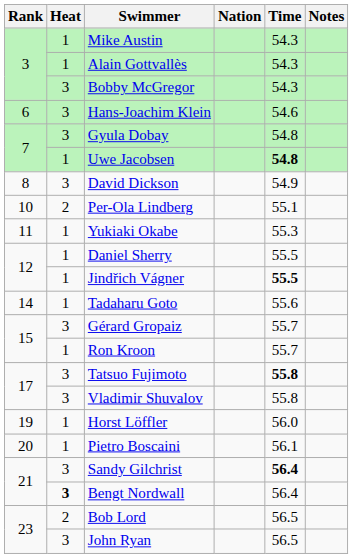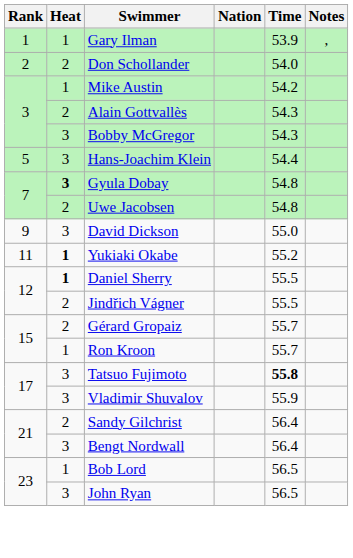 <table class="wikitable sortable" style=text-align:center>
 <tr>
 <th>Rank</th>
 <th>Heat</th>
 <th>Swimmer</th>
 <th>Nation</th>
 <th>Time</th>
 <th>Notes</th>
 </tr>
 <tr bgcolor=bbf3bb>
+<td>1</td>
+<td>1</td>
+<td align=left><a href='#'>Gary Ilman</a></td>
+<td align=left></td>
+<td>53.9</td>
+<td>, </td>
+</tr>
+<tr bgcolor=bbf3bb>
+<td>2</td>
+<td>2</td>
+<td align=left><a href='#'>Don Schollander</a></td>
+<td align=left></td>
+<td>54.0</td>
+<td></td>
+</tr>
+<tr bgcolor=bbf3bb>
 <td rowspan=3>3</td>
 <td>1</td>
 <td align=left><a href='#'>Mike Austin</a></td>
 <td align=left></td>
-<td>54.3</td>
+<td>54.2</td>
 <td></td>
 </tr>
 <tr bgcolor=bbf3bb>
-<td>1</td>
+<td>2</td>
 <td align=left><a href='#'>Alain Gottvallès</a></td>
 <td align=left></td>
 <td>54.3</td>
 <td></td>
 </tr>
 <tr bgcolor=bbf3bb>
 <td>3</td>
 <td align=left><a href='#'>Bobby McGregor</a></td>
 <td align=left></td>
 <td>54.3</td>
 <td></td>
 </tr>
 <tr bgcolor=bbf3bb>
-<td>6</td>
+<td>5</td>
 <td>3</td>
 <td align=left><a href='#'>Hans-Joachim Klein</a></td>
 <td align=left></td>
-<td>54.6</td>
+<td>54.4</td>
 <td></td>
 </tr>
 <tr bgcolor=bbf3bb>
 <td rowspan=2>7</td>
-<td>3</td>
+<td><strong>3</strong></td>
 <td align=left><a href='#'>Gyula Dobay</a></td>
 <td align=left></td>
 <td>54.8</td>
 <td></td>
 </tr>
 <tr bgcolor=bbf3bb>
-<td>1</td>
+<td>2</td>
 <td align=left><a href='#'>Uwe Jacobsen</a></td>
 <td align=left></td>
-<td><strong>54.8</strong></td>
+<td>54.8</td>
 <td></td>
 </tr>
 <tr>
-<td>8</td>
+<td>9</td>
 <td>3</td>
 <td align=left><a href='#'>David Dickson</a></td>
 <td align=left></td>
-<td>54.9</td>
-<td></td>
-</tr>
-<tr>
-<td>10</td>
-<td>2</td>
-<td align=left><a href='#'>Per-Ola Lindberg</a></td>
-<td align=left></td>
-<td>55.1</td>
+<td>55.0</td>
 <td></td>
 </tr>
 <tr>
 <td>11</td>
-<td>1</td>
+<td><strong>1</strong></td>
 <td align=left><a href='#'>Yukiaki Okabe</a></td>
 <td align=left></td>
-<td>55.3</td>
+<td>55.2</td>
 <td></td>
 </tr>
 <tr>
 <td rowspan=2>12</td>
-<td>1</td>
+<td><strong>1</strong></td>
 <td align=left><a href='#'>Daniel Sherry</a></td>
 <td align=left></td>
 <td>55.5</td>
 <td></td>
 </tr>
 <tr>
-<td>1</td>
+<td>2</td>
 <td align=left><a href='#'>Jindřich Vágner</a></td>
 <td align=left></td>
-<td><strong>55.5</strong></td>
-<td></td>
-</tr>
-<tr>
-<td>14</td>
-<td>1</td>
-<td align=left><a href='#'>Tadaharu Goto</a></td>
-<td align=left></td>
-<td>55.6</td>
+<td>55.5</td>
 <td></td>
 </tr>
 <tr>
 <td rowspan=2>15</td>
-<td>3</td>
+<td>2</td>
 <td align=left><a href='#'>Gérard Gropaiz</a></td>
 <td align=left></td>
 <td>55.7</td>
 <td></td>
 </tr>
 <tr>
 <td>1</td>
 <td align=left><a href='#'>Ron Kroon</a></td>
 <td align=left></td>
 <td>55.7</td>
 <td></td>
 </tr>
 <tr>
 <td rowspan=2>17</td>
 <td>3</td>
 <td align=left><a href='#'>Tatsuo Fujimoto</a></td>
 <td align=left></td>
 <td><strong>55.8</strong></td>
 <td></td>
 </tr>
 <tr>
 <td>3</td>
 <td align=left><a href='#'>Vladimir Shuvalov</a></td>
 <td align=left></td>
-<td>55.8</td>
-<td></td>
-</tr>
-<tr>
-<td>19</td>
-<td>1</td>
-<td align=left><a href='#'>Horst Löffler</a></td>
-<td align=left></td>
-<td>56.0</td>
-<td></td>
-</tr>
-<tr>
-<td>20</td>
-<td>1</td>
-<td align=left><a href='#'>Pietro Boscaini</a></td>
-<td align=left></td>
-<td>56.1</td>
+<td>55.9</td>
 <td></td>
 </tr>
 <tr>
 <td rowspan=2>21</td>
-<td>3</td>
+<td>2</td>
 <td align=left><a href='#'>Sandy Gilchrist</a></td>
 <td align=left></td>
-<td><strong>56.4</strong></td>
+<td>56.4</td>
 <td></td>
 </tr>
 <tr>
-<td><strong>3</strong></td>
+<td>3</td>
 <td align=left><a href='#'>Bengt Nordwall</a></td>
 <td align=left></td>
 <td>56.4</td>
 <td></td>
 </tr>
 <tr>
 <td rowspan=2>23</td>
-<td>2</td>
+<td>1</td>
 <td align=left><a href='#'>Bob Lord</a></td>
 <td align=left></td>
 <td>56.5</td>
 <td></td>
 </tr>
 <tr>
 <td>3</td>
 <td align=left><a href='#'>John Ryan</a></td>
 <td align=left></td>
 <td>56.5</td>
 <td></td>
 </tr>
 </table>
